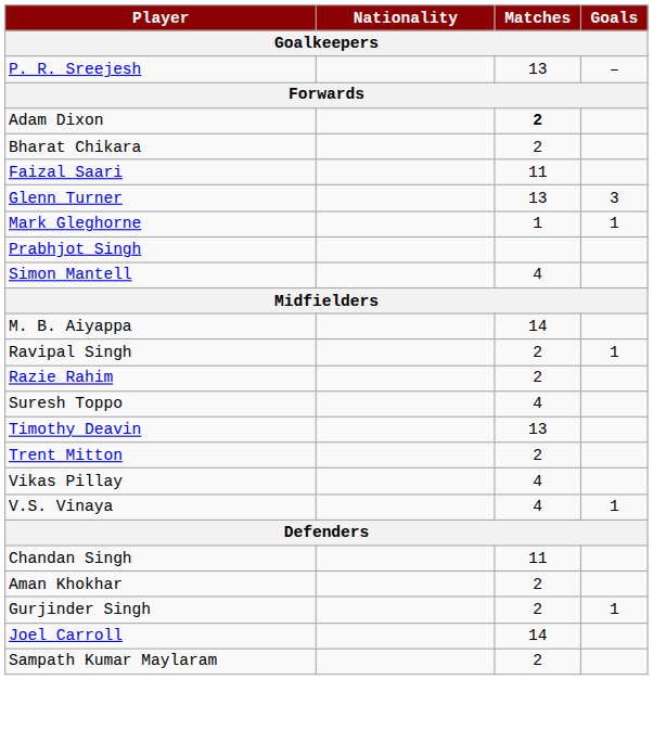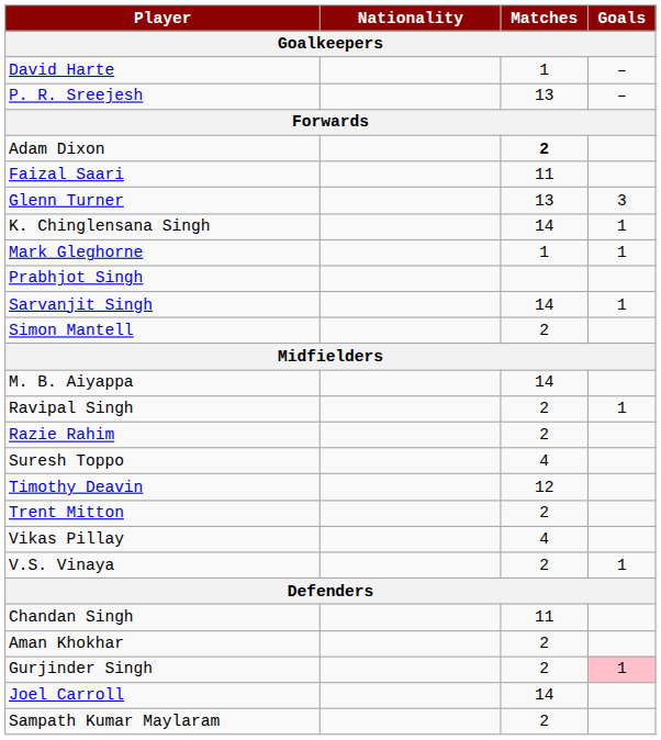 <table class="wikitable" style="width:60%; text-align:center;">
 <tr>
 <th width=35% style="background: #8B0000; color:white">Player</th>
 <th width=20% style="background: #8B0000; color:white">Nationality</th>
 <th width=5% style="background: #8B0000; color:white">Matches</th>
 <th width=5% style="background: #8B0000; color:white">Goals</th>
 </tr>
 <tr>
 <th colspan="4">Goalkeepers</th>
+</tr>
+<tr>
+<td style="text-align:left"><a href='#'>David Harte</a></td>
+<td style="text-align:left"></td>
+<td>1</td>
+<td>–</td>
 </tr>
 <tr>
 <td style="text-align:left"><a href='#'>P. R. Sreejesh</a></td>
 <td style="text-align:left"></td>
 <td>13</td>
 <td>–</td>
 </tr>
 <tr>
 <th colspan="4">Forwards</th>
 </tr>
 <tr>
 <td style="text-align:left">Adam Dixon</td>
 <td style="text-align:left"></td>
 <td><strong>2</strong></td>
 <td></td>
 </tr>
 <tr>
-<td style="text-align:left">Bharat Chikara</td>
-<td style="text-align:left"></td>
-<td>2</td>
-<td></td>
-</tr>
-<tr>
 <td style="text-align:left"><a href='#'>Faizal Saari</a></td>
 <td style="text-align:left"></td>
 <td>11</td>
 <td></td>
 </tr>
 <tr>
 <td style="text-align:left"><a href='#'>Glenn Turner</a></td>
 <td style="text-align:left"></td>
 <td>13</td>
 <td>3</td>
+</tr>
+<tr>
+<td style="text-align:left">K. Chinglensana Singh</td>
+<td style="text-align:left"></td>
+<td>14</td>
+<td>1</td>
 </tr>
 <tr>
 <td style="text-align:left"><a href='#'>Mark Gleghorne</a></td>
 <td style="text-align:left"></td>
 <td>1</td>
 <td>1</td>
 </tr>
 <tr>
 <td style="text-align:left"><a href='#'>Prabhjot Singh</a></td>
 <td style="text-align:left"></td>
 <td></td>
 <td></td>
 </tr>
 <tr>
+<td style="text-align:left"><a href='#'>Sarvanjit Singh</a></td>
+<td style="text-align:left"></td>
+<td>14</td>
+<td>1</td>
+</tr>
+<tr>
 <td style="text-align:left"><a href='#'>Simon Mantell</a></td>
 <td style="text-align:left"></td>
-<td>4</td>
+<td>2</td>
 <td></td>
 </tr>
 <tr>
 <th colspan="4">Midfielders</th>
 </tr>
 <tr>
 <td style="text-align:left">M. B. Aiyappa</td>
 <td style="text-align:left"></td>
 <td>14</td>
 <td></td>
 </tr>
 <tr>
 <td style="text-align:left">Ravipal Singh</td>
 <td style="text-align:left"></td>
 <td>2</td>
 <td>1</td>
 </tr>
 <tr>
 <td style="text-align:left"><a href='#'>Razie Rahim</a></td>
 <td style="text-align:left"></td>
 <td>2</td>
 <td></td>
 </tr>
 <tr>
 <td style="text-align:left">Suresh Toppo</td>
 <td style="text-align:left"></td>
 <td>4</td>
 <td></td>
 </tr>
 <tr>
 <td style="text-align:left"><a href='#'>Timothy Deavin</a></td>
 <td style="text-align:left"></td>
-<td>13</td>
+<td>12</td>
 <td></td>
 </tr>
 <tr>
 <td style="text-align:left"><a href='#'>Trent Mitton</a></td>
 <td style="text-align:left"></td>
 <td>2</td>
 <td></td>
 </tr>
 <tr>
 <td style="text-align:left">Vikas Pillay</td>
 <td style="text-align:left"></td>
 <td>4</td>
 <td></td>
 </tr>
 <tr>
 <td style="text-align:left">V.S. Vinaya</td>
 <td style="text-align:left"></td>
-<td>4</td>
+<td>2</td>
 <td>1</td>
 </tr>
 <tr>
 <th colspan="4">Defenders</th>
 </tr>
 <tr>
 <td style="text-align:left">Chandan Singh</td>
 <td style="text-align:left"></td>
 <td>11</td>
 <td></td>
 </tr>
 <tr>
 <td style="text-align:left">Aman Khokhar</td>
 <td style="text-align:left"></td>
 <td>2</td>
 <td></td>
 </tr>
 <tr>
 <td style="text-align:left">Gurjinder Singh</td>
 <td style="text-align:left"></td>
 <td>2</td>
-<td>1</td>
+<td style="background: pink;">1</td>
 </tr>
 <tr>
 <td style="text-align:left"><a href='#'>Joel Carroll</a></td>
 <td style="text-align:left"></td>
 <td>14</td>
 <td></td>
 </tr>
 <tr>
 <td style="text-align:left">Sampath Kumar Maylaram</td>
 <td style="text-align:left"></td>
 <td>2</td>
 <td></td>
 </tr>
 </table>
